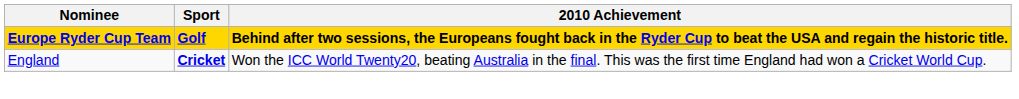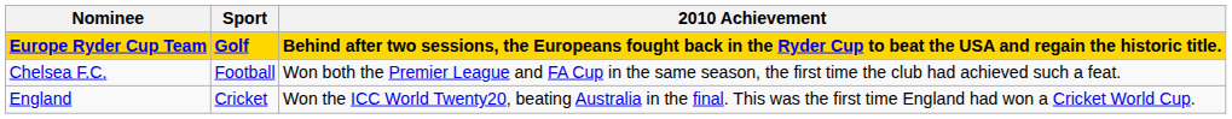 <table class="wikitable">
 <tr>
 <th>Nominee</th>
 <th>Sport</th>
 <th>2010 Achievement</th>
 </tr>
 <tr style="font-weight:bold; background:gold;">
 <td><a href='#'>Europe Ryder Cup Team</a></td>
 <td><a href='#'>Golf</a></td>
 <td>Behind after two sessions, the Europeans fought back in the <a href='#'>Ryder Cup</a> to beat the USA and regain the historic title.</td>
 </tr>
 <tr>
+<td><a href='#'>Chelsea F.C.</a></td>
+<td><a href='#'>Football</a></td>
+<td>Won both the <a href='#'>Premier League</a> and <a href='#'>FA Cup</a> in the same season, the first time the club had achieved such a feat.</td>
+</tr>
+<tr>
 <td><a href='#'>England</a></td>
-<td><strong><a href='#'>Cricket</a></strong></td>
+<td><a href='#'>Cricket</a></td>
 <td>Won the <a href='#'>ICC World Twenty20</a>, beating <a href='#'>Australia</a> in the <a href='#'>final</a>. This was the first time England had won a <a href='#'>Cricket World Cup</a>.</td>
 </tr>
 </table>
